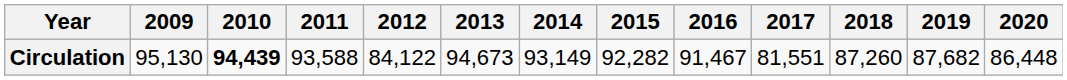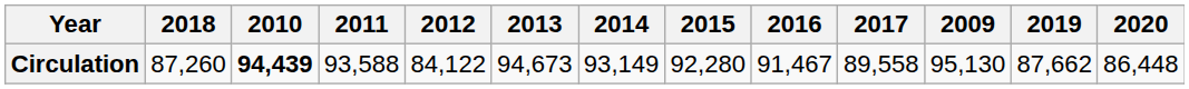 <table class="wikitable">
 <tr>
 <th>Year</th>
-<th>2009</th>
+<th>2018</th>
 <th>2010</th>
 <th>2011</th>
 <th>2012</th>
 <th>2013</th>
 <th>2014</th>
 <th>2015</th>
 <th>2016</th>
 <th>2017</th>
-<th>2018</th>
+<th>2009</th>
 <th>2019</th>
 <th>2020</th>
 </tr>
 <tr>
 <th>Circulation</th>
-<td>95,130</td>
+<td>87,260</td>
 <td><strong>94,439</strong></td>
 <td>93,588</td>
 <td>84,122</td>
 <td>94,673</td>
 <td>93,149</td>
-<td>92,282</td>
+<td>92,280</td>
 <td>91,467</td>
-<td>81,551</td>
-<td>87,260</td>
-<td>87,682</td>
+<td>89,558</td>
+<td>95,130</td>
+<td>87,662</td>
 <td>86,448</td>
 </tr>
 </table>
